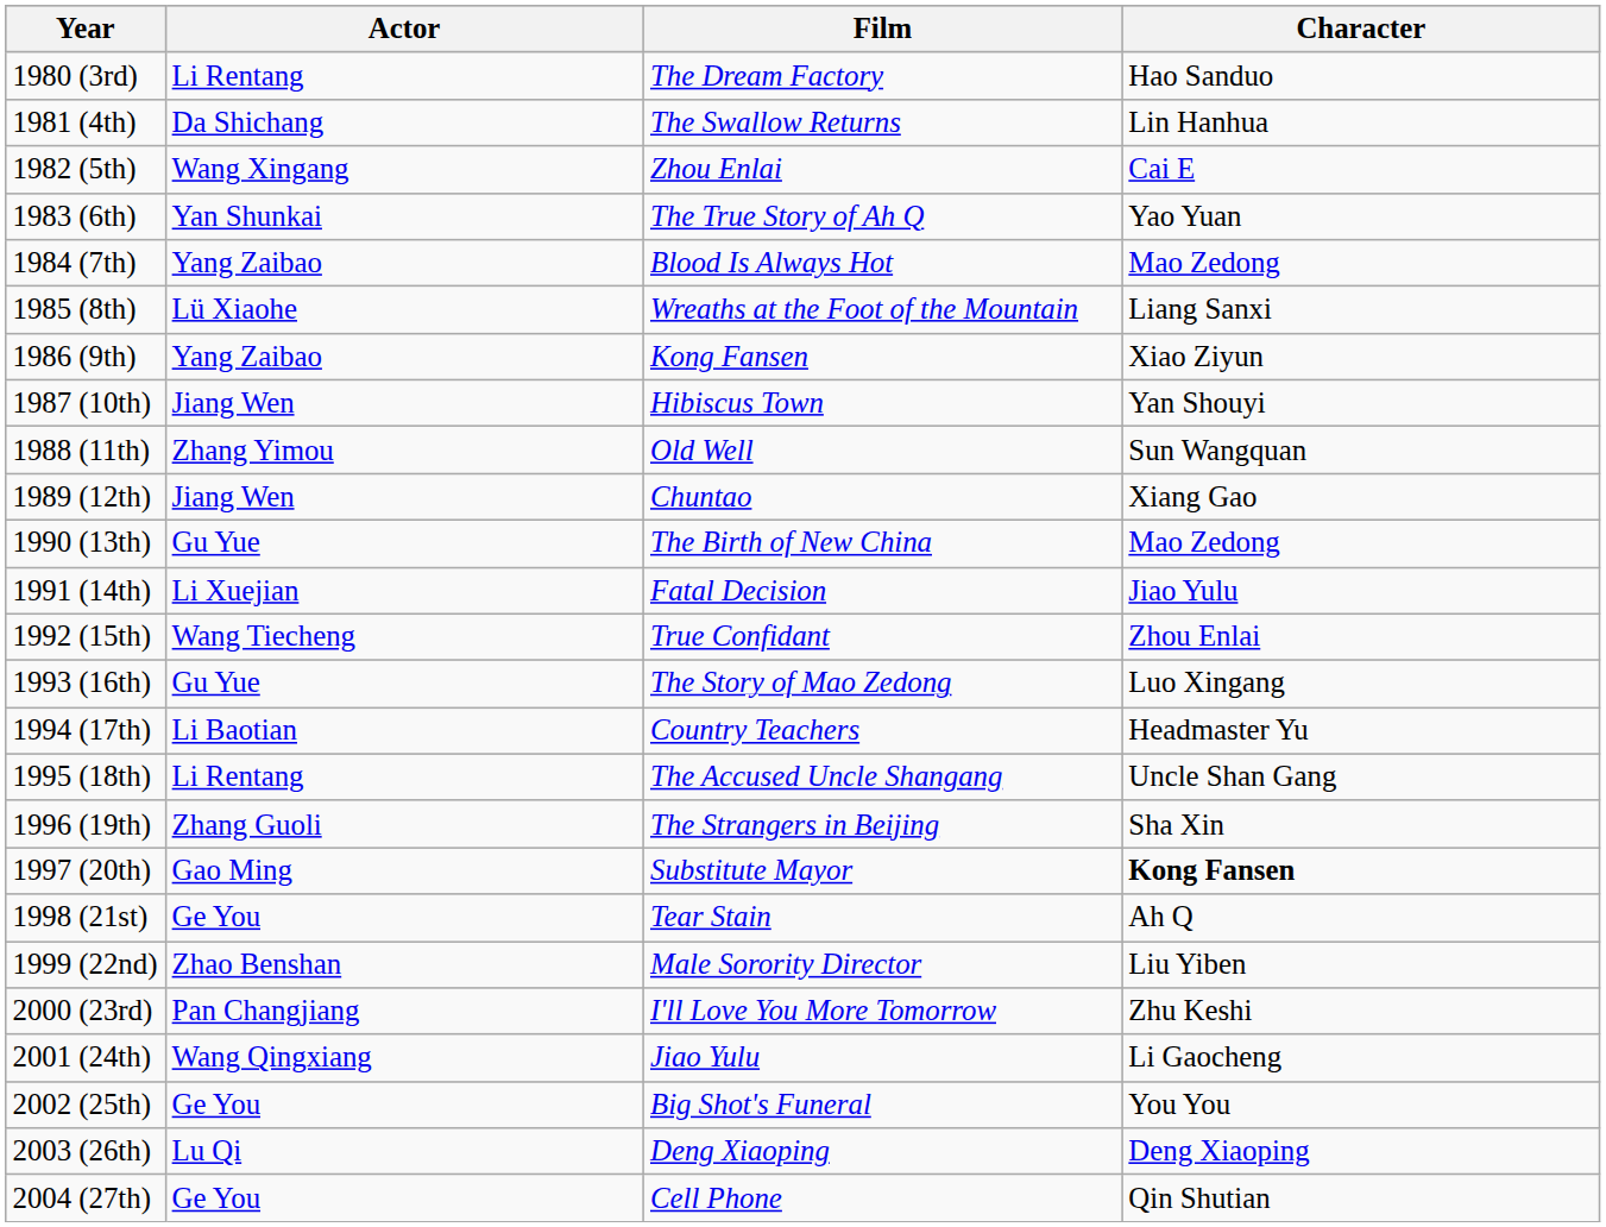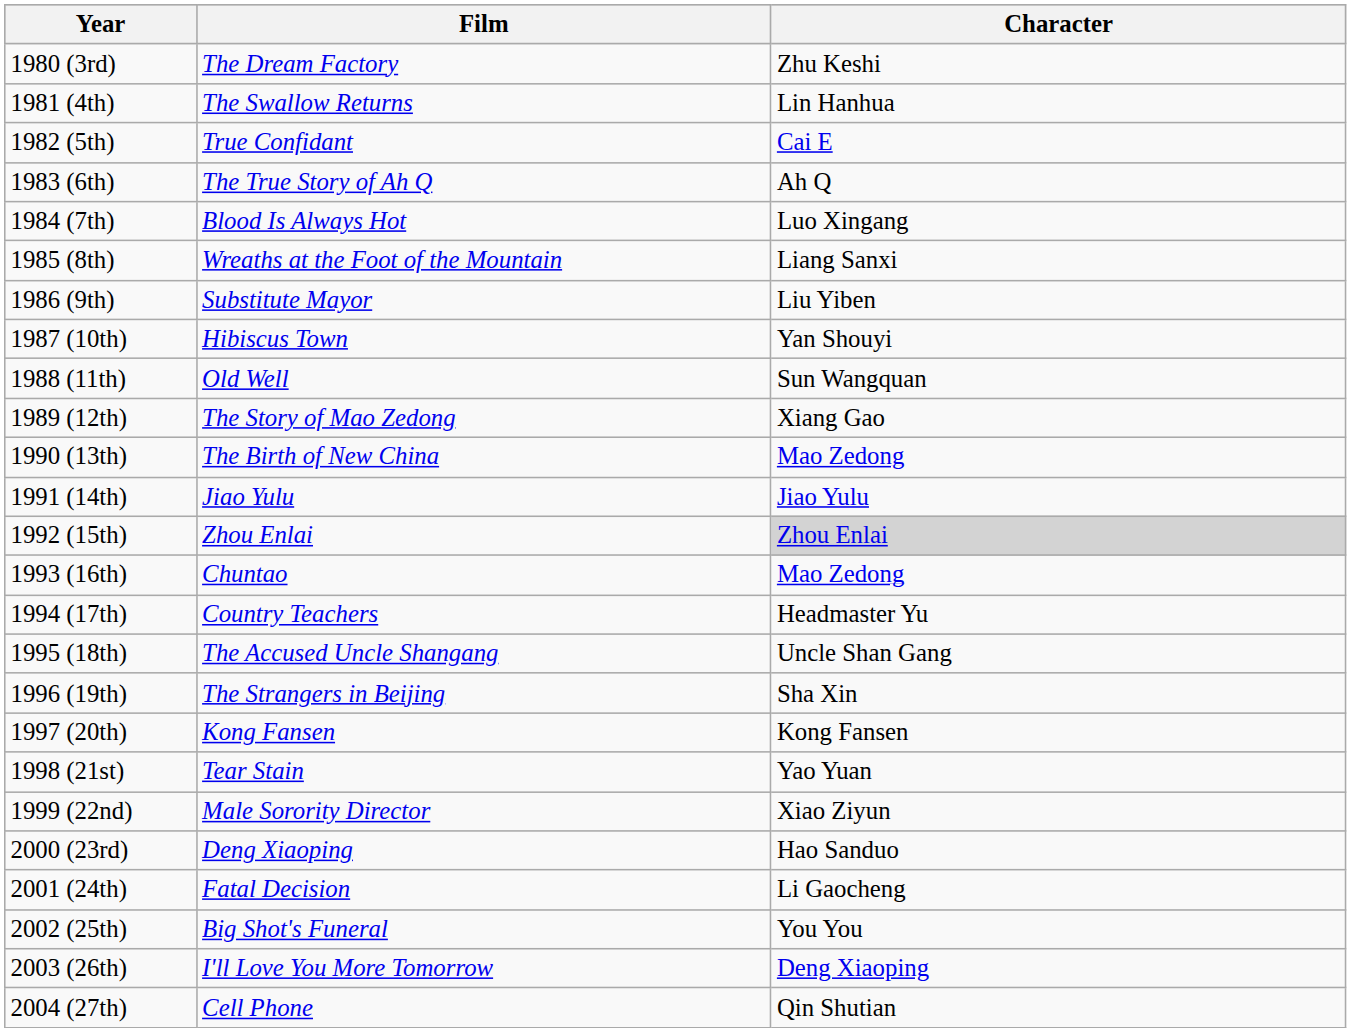 <table class="wikitable" style="width:98%;">
 <tr style="background:#bebebe;">
 <th style="width:10%;">Year</th>
-<th style="width:30%;">Actor</th>
 <th style="width:30%;">Film</th>
 <th style="width:30%;">Character</th>
 </tr>
 <tr>
 <td>1980 (3rd)</td>
-<td><a href='#'>Li Rentang</a></td>
 <td><em><a href='#'>The Dream Factory</a></em></td>
-<td>Hao Sanduo</td>
+<td>Zhu Keshi</td>
 </tr>
 <tr>
 <td>1981 (4th)</td>
-<td><a href='#'>Da Shichang</a></td>
 <td><em><a href='#'>The Swallow Returns</a></em></td>
 <td>Lin Hanhua</td>
 </tr>
 <tr>
 <td>1982 (5th)</td>
-<td><a href='#'>Wang Xingang</a></td>
-<td><em><a href='#'>Zhou Enlai</a></em></td>
+<td><em><a href='#'>True Confidant</a></em></td>
 <td><a href='#'>Cai E</a></td>
 </tr>
 <tr>
 <td>1983 (6th)</td>
-<td><a href='#'>Yan Shunkai</a></td>
 <td><em><a href='#'>The True Story of Ah Q</a></em></td>
-<td>Yao Yuan</td>
+<td>Ah Q</td>
 </tr>
 <tr>
 <td>1984 (7th)</td>
-<td><a href='#'>Yang Zaibao</a></td>
 <td><em><a href='#'>Blood Is Always Hot</a></em></td>
-<td><a href='#'>Mao Zedong</a></td>
+<td>Luo Xingang</td>
 </tr>
 <tr>
 <td>1985 (8th)</td>
-<td><a href='#'>Lü Xiaohe</a></td>
 <td><em><a href='#'>Wreaths at the Foot of the Mountain</a></em></td>
 <td>Liang Sanxi</td>
 </tr>
 <tr>
 <td>1986 (9th)</td>
-<td><a href='#'>Yang Zaibao</a></td>
-<td><em><a href='#'>Kong Fansen</a></em></td>
-<td>Xiao Ziyun</td>
+<td><em><a href='#'>Substitute Mayor</a></em></td>
+<td>Liu Yiben</td>
 </tr>
 <tr>
 <td>1987 (10th)</td>
-<td><a href='#'>Jiang Wen</a></td>
 <td><em><a href='#'>Hibiscus Town</a></em></td>
 <td>Yan Shouyi</td>
 </tr>
 <tr>
 <td>1988 (11th)</td>
-<td><a href='#'>Zhang Yimou</a></td>
 <td><em><a href='#'>Old Well</a></em></td>
 <td>Sun Wangquan</td>
 </tr>
 <tr>
 <td>1989 (12th)</td>
-<td><a href='#'>Jiang Wen</a></td>
-<td><em><a href='#'>Chuntao</a></em></td>
+<td><em><a href='#'>The Story of Mao Zedong</a></em></td>
 <td>Xiang Gao</td>
 </tr>
 <tr>
 <td>1990 (13th)</td>
-<td><a href='#'>Gu Yue</a></td>
 <td><em><a href='#'>The Birth of New China</a></em></td>
 <td><a href='#'>Mao Zedong</a></td>
 </tr>
 <tr>
 <td>1991 (14th)</td>
-<td><a href='#'>Li Xuejian</a></td>
-<td><em><a href='#'>Fatal Decision</a></em></td>
+<td><em><a href='#'>Jiao Yulu</a></em></td>
 <td><a href='#'>Jiao Yulu</a></td>
 </tr>
 <tr>
 <td>1992 (15th)</td>
-<td><a href='#'>Wang Tiecheng</a></td>
-<td><em><a href='#'>True Confidant</a></em></td>
-<td><a href='#'>Zhou Enlai</a></td>
+<td><em><a href='#'>Zhou Enlai</a></em></td>
+<td style="background: lightgrey;"><a href='#'>Zhou Enlai</a></td>
 </tr>
 <tr>
 <td>1993 (16th)</td>
-<td><a href='#'>Gu Yue</a></td>
-<td><em><a href='#'>The Story of Mao Zedong</a></em></td>
-<td>Luo Xingang</td>
+<td><em><a href='#'>Chuntao</a></em></td>
+<td><a href='#'>Mao Zedong</a></td>
 </tr>
 <tr>
 <td>1994 (17th)</td>
-<td><a href='#'>Li Baotian</a></td>
 <td><em><a href='#'>Country Teachers</a></em></td>
 <td>Headmaster Yu</td>
 </tr>
 <tr>
 <td>1995 (18th)</td>
-<td><a href='#'>Li Rentang</a></td>
 <td><em><a href='#'>The Accused Uncle Shangang</a></em></td>
 <td>Uncle Shan Gang</td>
 </tr>
 <tr>
 <td>1996 (19th)</td>
-<td><a href='#'>Zhang Guoli</a></td>
 <td><em><a href='#'>The Strangers in Beijing</a></em></td>
 <td>Sha Xin</td>
 </tr>
 <tr>
 <td>1997 (20th)</td>
-<td><a href='#'>Gao Ming</a></td>
-<td><em><a href='#'>Substitute Mayor</a></em></td>
-<td><strong>Kong Fansen</strong></td>
+<td><em><a href='#'>Kong Fansen</a></em></td>
+<td>Kong Fansen</td>
 </tr>
 <tr>
 <td>1998 (21st)</td>
-<td><a href='#'>Ge You</a></td>
 <td><em><a href='#'>Tear Stain</a></em></td>
-<td>Ah Q</td>
+<td>Yao Yuan</td>
 </tr>
 <tr>
 <td>1999 (22nd)</td>
-<td><a href='#'>Zhao Benshan</a></td>
 <td><em><a href='#'>Male Sorority Director</a></em></td>
-<td>Liu Yiben</td>
+<td>Xiao Ziyun</td>
 </tr>
 <tr>
 <td>2000 (23rd)</td>
-<td><a href='#'>Pan Changjiang</a></td>
-<td><em><a href='#'>I'll Love You More Tomorrow</a></em></td>
-<td>Zhu Keshi</td>
+<td><em><a href='#'>Deng Xiaoping</a></em></td>
+<td>Hao Sanduo</td>
 </tr>
 <tr>
 <td>2001 (24th)</td>
-<td><a href='#'>Wang Qingxiang</a></td>
-<td><em><a href='#'>Jiao Yulu</a></em></td>
+<td><em><a href='#'>Fatal Decision</a></em></td>
 <td>Li Gaocheng</td>
 </tr>
 <tr>
 <td>2002 (25th)</td>
-<td><a href='#'>Ge You</a></td>
 <td><em><a href='#'>Big Shot's Funeral</a></em></td>
 <td>You You</td>
 </tr>
 <tr>
 <td>2003 (26th)</td>
-<td><a href='#'>Lu Qi</a></td>
-<td><em><a href='#'>Deng Xiaoping</a></em></td>
+<td><em><a href='#'>I'll Love You More Tomorrow</a></em></td>
 <td><a href='#'>Deng Xiaoping</a></td>
 </tr>
 <tr>
 <td>2004 (27th)</td>
-<td><a href='#'>Ge You</a></td>
 <td><em><a href='#'>Cell Phone</a></em></td>
 <td>Qin Shutian</td>
 </tr>
 </table>
